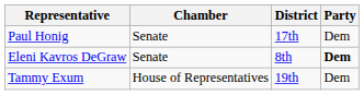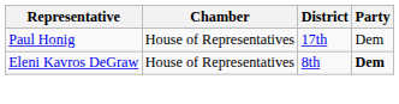 <table class="wikitable">
 <tr>
 <th>Representative</th>
 <th>Chamber</th>
 <th>District</th>
 <th>Party</th>
 </tr>
 <tr>
 <td><a href='#'>Paul Honig</a></td>
-<td>Senate</td>
+<td>House of Representatives</td>
 <td><a href='#'>17th</a></td>
 <td>Dem</td>
 </tr>
 <tr>
 <td><a href='#'>Eleni Kavros DeGraw</a></td>
-<td>Senate</td>
+<td>House of Representatives</td>
 <td><a href='#'>8th</a></td>
 <td><strong>Dem</strong></td>
 </tr>
-<tr>
-<td><a href='#'>Tammy Exum</a></td>
-<td>House of Representatives</td>
-<td><a href='#'>19th</a></td>
-<td>Dem</td>
-</tr>
 </table>
